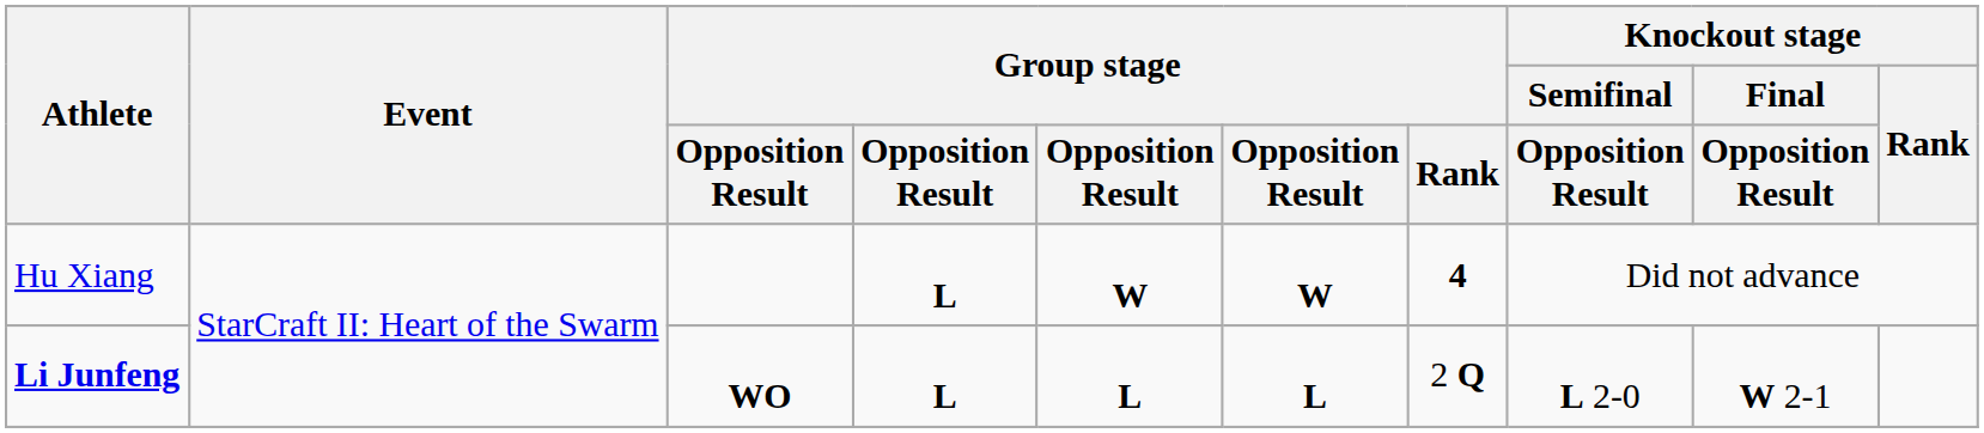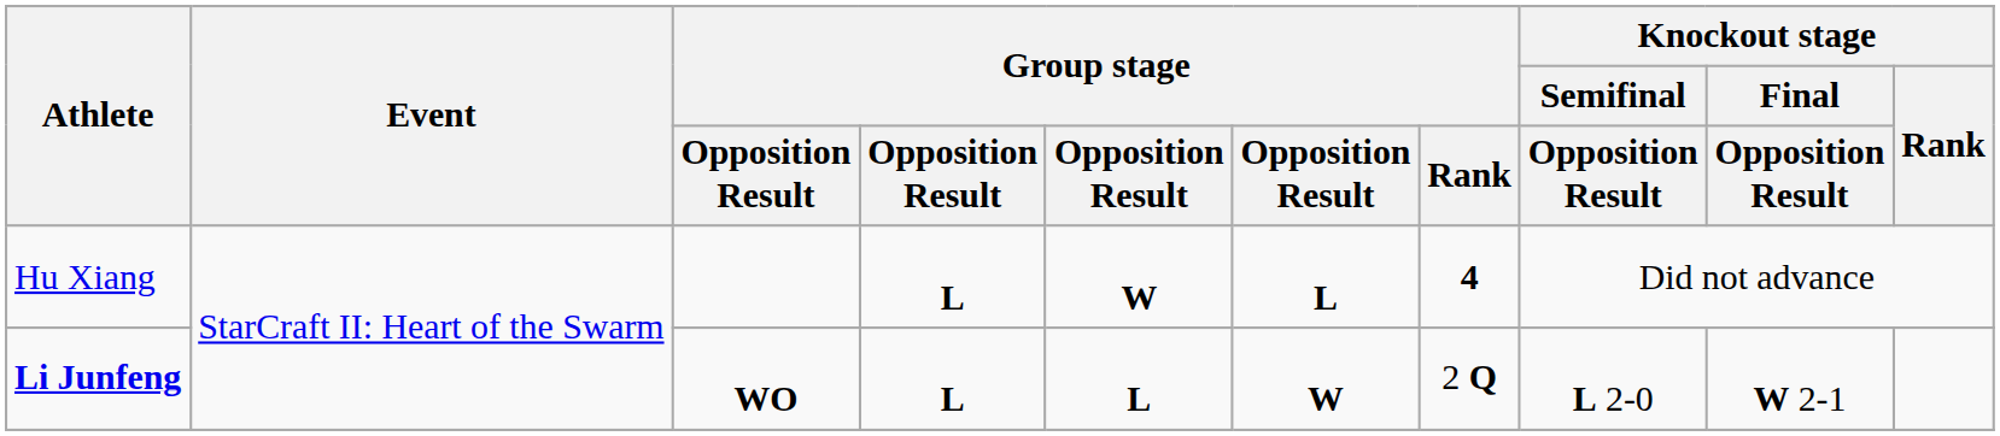 <table class=wikitable style=font-size:90%;text-align:center>
 <tr>
 <th rowspan=3>Athlete</th>
 <th rowspan=3>Event</th>
 <th rowspan=2 colspan=5>Group stage</th>
 <th colspan=3>Knockout stage</th>
 </tr>
 <tr>
 <th>Semifinal</th>
 <th>Final</th>
 <th rowspan=2>Rank</th>
 </tr>
 <tr>
 <th>Opposition<br>Result</th>
 <th>Opposition<br>Result</th>
 <th>Opposition<br>Result</th>
 <th>Opposition<br>Result</th>
 <th>Rank</th>
 <th>Opposition<br>Result</th>
 <th>Opposition<br>Result</th>
 </tr>
 <tr>
 <td align=left><a href='#'>Hu Xiang</a></td>
 <td align=left rowspan=2><a href='#'>StarCraft II: Heart of the Swarm</a></td>
 <td></td>
 <td><br><strong>L</strong></td>
 <td><br><strong>W</strong></td>
-<td><br><strong>W</strong></td>
+<td><br><strong>L</strong></td>
 <td><strong>4</strong></td>
 <td colspan=3>Did not advance</td>
 </tr>
 <tr>
 <td align=left><strong><a href='#'>Li Junfeng</a></strong></td>
 <td><br><strong>WO</strong></td>
 <td><br><strong>L</strong></td>
 <td><br><strong>L</strong></td>
-<td><br><strong>L</strong></td>
+<td><br><strong>W</strong></td>
 <td>2 <strong>Q</strong></td>
 <td><br><strong>L</strong> 2-0</td>
 <td><br><strong>W</strong> 2-1</td>
 <td></td>
 </tr>
 </table>
